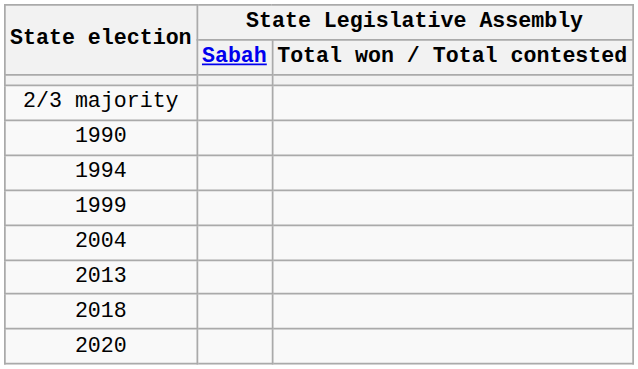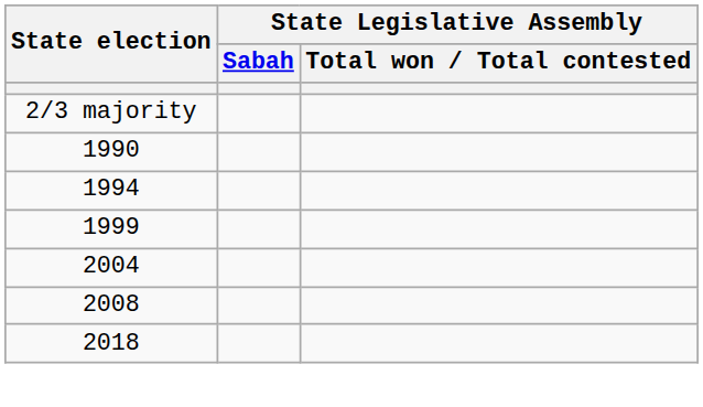 <table class="wikitable sortable" style="text-align:center; font-size:95%">
 <tr>
 <th rowspan="2">State election</th>
 <th colspan="2">State Legislative Assembly</th>
 </tr>
 <tr>
 <th><a href='#'>Sabah</a></th>
 <th>Total won / Total contested</th>
 </tr>
 <tr>
 <th></th>
 <th></th>
 <th></th>
 </tr>
 <tr>
 <td>2/3 majority</td>
 <td></td>
 <td></td>
 </tr>
 <tr>
 <td>1990</td>
 <td></td>
 <td></td>
 </tr>
 <tr>
 <td>1994</td>
 <td></td>
 <td></td>
 </tr>
 <tr>
 <td>1999</td>
 <td></td>
 <td></td>
 </tr>
 <tr>
 <td>2004</td>
 <td></td>
 <td></td>
 </tr>
 <tr>
-<td>2013</td>
+<td>2008</td>
 <td></td>
 <td></td>
 </tr>
 <tr>
 <td>2018</td>
 <td></td>
 <td></td>
 </tr>
-<tr>
-<td>2020</td>
-<td></td>
-<td></td>
-</tr>
 </table>
